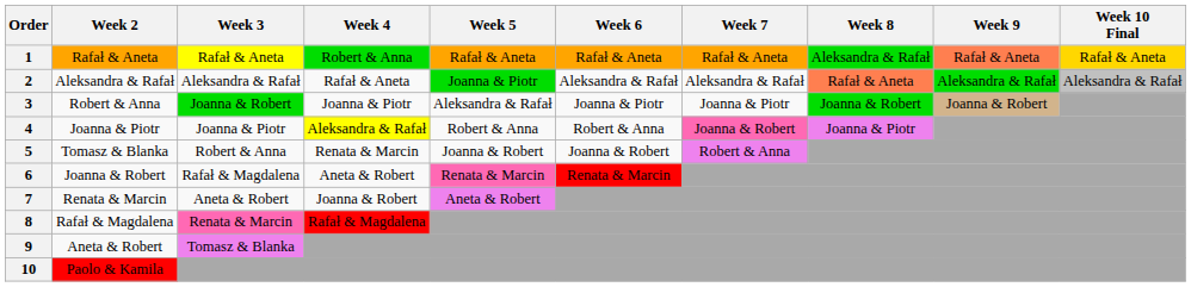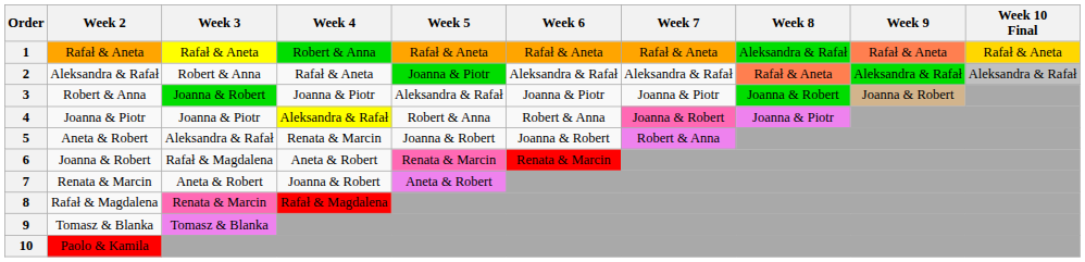 <table class="wikitable" style="text-align:center">
 <tr>
 <th>Order</th>
 <th>Week 2</th>
 <th>Week 3</th>
 <th>Week 4</th>
 <th>Week 5</th>
 <th>Week 6</th>
 <th>Week 7</th>
 <th>Week 8</th>
 <th>Week 9</th>
 <th>Week 10<br>Final</th>
 </tr>
 <tr>
 <th>1</th>
 <td style="background:orange;">Rafał & Aneta</td>
 <td style="background:yellow;">Rafał & Aneta</td>
 <td style="background:#0d0;">Robert & Anna</td>
 <td style="background:orange;">Rafał & Aneta</td>
 <td style="background:orange;">Rafał & Aneta</td>
 <td style="background:orange;">Rafał & Aneta</td>
 <td style="background:#0d0;">Aleksandra & Rafał</td>
 <td style="background:coral;">Rafał & Aneta</td>
 <td style="background:gold;">Rafał & Aneta</td>
 </tr>
 <tr>
 <th>2</th>
 <td>Aleksandra & Rafał</td>
-<td>Aleksandra & Rafał</td>
+<td>Robert & Anna</td>
 <td>Rafał & Aneta</td>
 <td style="background:#0d0;">Joanna & Piotr</td>
 <td>Aleksandra & Rafał</td>
 <td>Aleksandra & Rafał</td>
 <td style="background:coral;">Rafał & Aneta</td>
 <td style="background:#0d0;">Aleksandra & Rafał</td>
 <td style="background:silver;">Aleksandra & Rafał</td>
 </tr>
 <tr>
 <th>3</th>
 <td>Robert & Anna</td>
 <td style="background:#0d0;">Joanna & Robert</td>
 <td>Joanna & Piotr</td>
 <td>Aleksandra & Rafał</td>
 <td>Joanna & Piotr</td>
 <td>Joanna & Piotr</td>
 <td style="background:#0d0;">Joanna & Robert</td>
 <td style="background:tan;">Joanna & Robert</td>
 <td style="background:darkgrey;"></td>
 </tr>
 <tr>
 <th>4</th>
 <td>Joanna & Piotr</td>
 <td>Joanna & Piotr</td>
 <td style="background:yellow;">Aleksandra & Rafał</td>
 <td>Robert & Anna</td>
 <td>Robert & Anna</td>
 <td style="background:hotpink;">Joanna & Robert</td>
 <td style="background:violet;">Joanna & Piotr</td>
 <td style="background:darkgrey;" colspan="2"></td>
 </tr>
 <tr>
 <th>5</th>
-<td>Tomasz & Blanka</td>
-<td>Robert & Anna</td>
+<td>Aneta & Robert</td>
+<td>Aleksandra & Rafał</td>
 <td>Renata & Marcin</td>
 <td>Joanna & Robert</td>
 <td>Joanna & Robert</td>
 <td style="background:violet;">Robert & Anna</td>
 <td style="background:darkgrey;" colspan="3"></td>
 </tr>
 <tr>
 <th>6</th>
 <td>Joanna & Robert</td>
 <td>Rafał & Magdalena</td>
 <td>Aneta & Robert</td>
 <td style="background:hotpink;">Renata & Marcin</td>
 <td style="background:red;">Renata & Marcin</td>
 <td style="background:darkgrey;" colspan="4"></td>
 </tr>
 <tr>
 <th>7</th>
 <td>Renata & Marcin</td>
 <td>Aneta & Robert</td>
 <td>Joanna & Robert</td>
 <td style="background:violet;">Aneta & Robert</td>
 <td style="background:darkgrey;" colspan="5"></td>
 </tr>
 <tr>
 <th>8</th>
 <td>Rafał & Magdalena</td>
 <td style="background:hotpink;">Renata & Marcin</td>
 <td style="background:red;">Rafał & Magdalena</td>
 <td style="background:darkgrey;" colspan="6"></td>
 </tr>
 <tr>
 <th>9</th>
-<td>Aneta & Robert</td>
+<td>Tomasz & Blanka</td>
 <td style="background:violet;">Tomasz & Blanka</td>
 <td style="background:darkgrey;" colspan="7"></td>
 </tr>
 <tr>
 <th>10</th>
 <td style="background:red;">Paolo & Kamila</td>
 <td style="background:darkgrey;" colspan="8"></td>
 </tr>
 </table>
